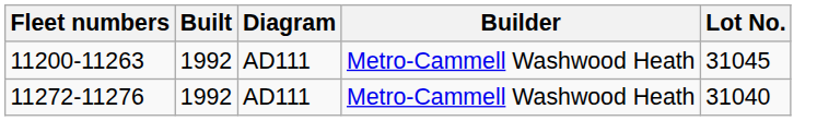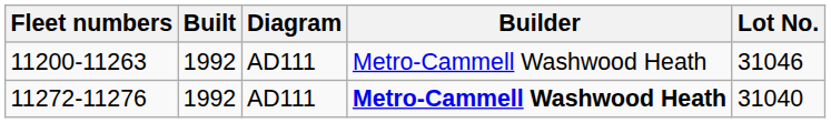 <table class="wikitable">
 <tr>
 <th>Fleet numbers</th>
 <th>Built</th>
 <th>Diagram</th>
 <th>Builder</th>
 <th>Lot No.</th>
 </tr>
 <tr>
 <td>11200-11263</td>
 <td>1992</td>
 <td>AD111</td>
 <td><a href='#'>Metro-Cammell</a> Washwood Heath</td>
-<td>31045</td>
+<td>31046</td>
 </tr>
 <tr>
 <td>11272-11276</td>
 <td>1992</td>
 <td>AD111</td>
-<td><a href='#'>Metro-Cammell</a> Washwood Heath</td>
+<td><strong><a href='#'>Metro-Cammell</a> Washwood Heath</strong></td>
 <td>31040</td>
 </tr>
 </table>
